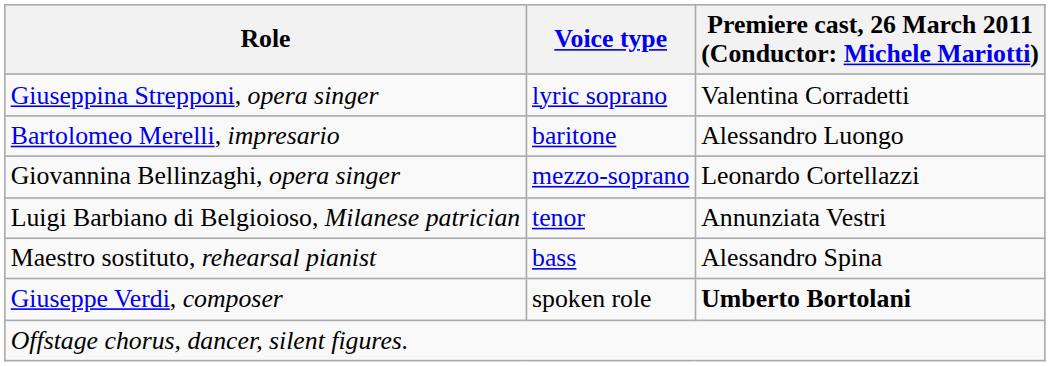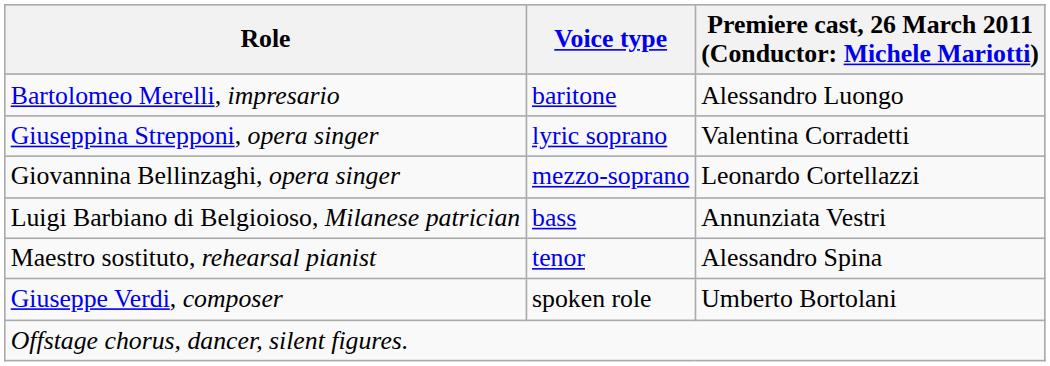 <table class="wikitable">
 <tr>
 <th>Role</th>
 <th><a href='#'>Voice type</a></th>
 <th>Premiere cast, 26 March 2011<br>(Conductor: <a href='#'>Michele Mariotti</a>)</th>
 </tr>
 <tr>
+<td><a href='#'>Bartolomeo Merelli</a>, <em>impresario</em></td>
+<td><a href='#'>baritone</a></td>
+<td>Alessandro Luongo</td>
+</tr>
+<tr>
 <td><a href='#'>Giuseppina Strepponi</a>, <em>opera singer</em></td>
 <td><a href='#'>lyric soprano</a></td>
 <td>Valentina Corradetti</td>
-</tr>
-<tr>
-<td><a href='#'>Bartolomeo Merelli</a>, <em>impresario</em></td>
-<td><a href='#'>baritone</a></td>
-<td>Alessandro Luongo</td>
 </tr>
 <tr>
 <td>Giovannina Bellinzaghi, <em>opera singer</em></td>
 <td><a href='#'>mezzo-soprano</a></td>
 <td>Leonardo Cortellazzi</td>
 </tr>
 <tr>
 <td>Luigi Barbiano di Belgioioso, <em>Milanese patrician</em></td>
-<td><a href='#'>tenor</a></td>
+<td><a href='#'>bass</a></td>
 <td>Annunziata Vestri</td>
 </tr>
 <tr>
 <td>Maestro sostituto, <em>rehearsal pianist</em></td>
-<td><a href='#'>bass</a></td>
+<td><a href='#'>tenor</a></td>
 <td>Alessandro Spina</td>
 </tr>
 <tr>
 <td><a href='#'>Giuseppe Verdi</a>, <em>composer</em></td>
 <td>spoken role</td>
-<td><strong>Umberto Bortolani</strong></td>
+<td>Umberto Bortolani</td>
 </tr>
 <tr>
 <td colspan="3"><em>Offstage chorus, dancer, silent figures.</em></td>
 </tr>
 </table>
